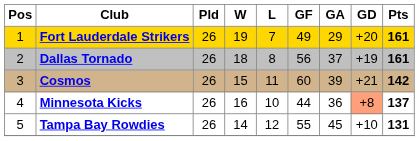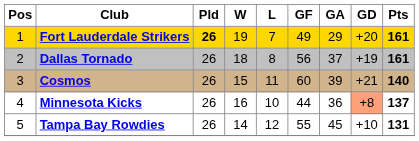 <table class="toccolours" border="1" cellpadding="4" cellspacing="0" style="text-align:center; border-collapse: collapse; margin:0;">
 <tr>
 <th width=30>Pos</th>
 <th>Club</th>
 <th width=30>Pld</th>
 <th width=30>W</th>
 <th width=30>L</th>
 <th width=30>GF</th>
 <th width=30>GA</th>
 <th width=30>GD</th>
 <th width=30>Pts</th>
 </tr>
 <tr bgcolor="gold">
 <td>1</td>
 <td align=left><strong><a href='#'>Fort Lauderdale Strikers</a></strong></td>
-<td>26</td>
+<td><strong>26</strong></td>
 <td>19</td>
 <td>7</td>
 <td>49</td>
 <td>29</td>
 <td>+20</td>
 <td><strong>161</strong></td>
 </tr>
 <tr bgcolor="silver">
 <td>2</td>
 <td align=left><strong><a href='#'>Dallas Tornado</a></strong></td>
 <td>26</td>
 <td>18</td>
 <td>8</td>
 <td>56</td>
 <td>37</td>
 <td>+19</td>
 <td><strong>161</strong></td>
 </tr>
 <tr bgcolor="tan">
 <td>3</td>
 <td align=left><strong><a href='#'>Cosmos</a></strong></td>
 <td>26</td>
 <td>15</td>
 <td>11</td>
 <td>60</td>
 <td>39</td>
 <td>+21</td>
-<td><strong>142</strong></td>
+<td><strong>140</strong></td>
 </tr>
 <tr>
 <td>4</td>
 <td align=left><strong><a href='#'>Minnesota Kicks</a></strong></td>
 <td>26</td>
 <td>16</td>
 <td>10</td>
 <td>44</td>
 <td>36</td>
 <td style="background: lightsalmon;">+8</td>
 <td><strong>137</strong></td>
 </tr>
 <tr>
 <td>5</td>
 <td align=left><strong><a href='#'>Tampa Bay Rowdies</a></strong></td>
 <td>26</td>
 <td>14</td>
 <td>12</td>
 <td>55</td>
 <td>45</td>
 <td>+10</td>
 <td><strong>131</strong></td>
 </tr>
 <tr>
 </tr>
 </table>
